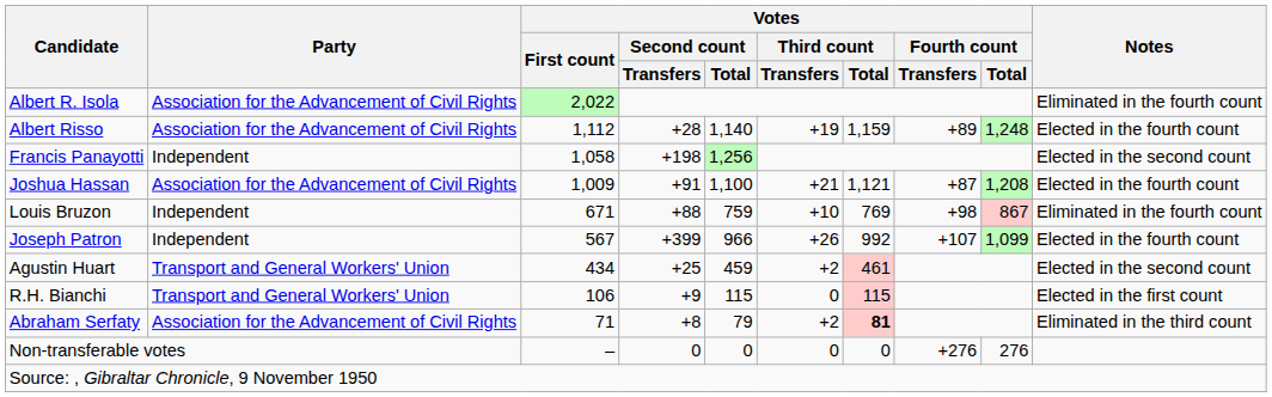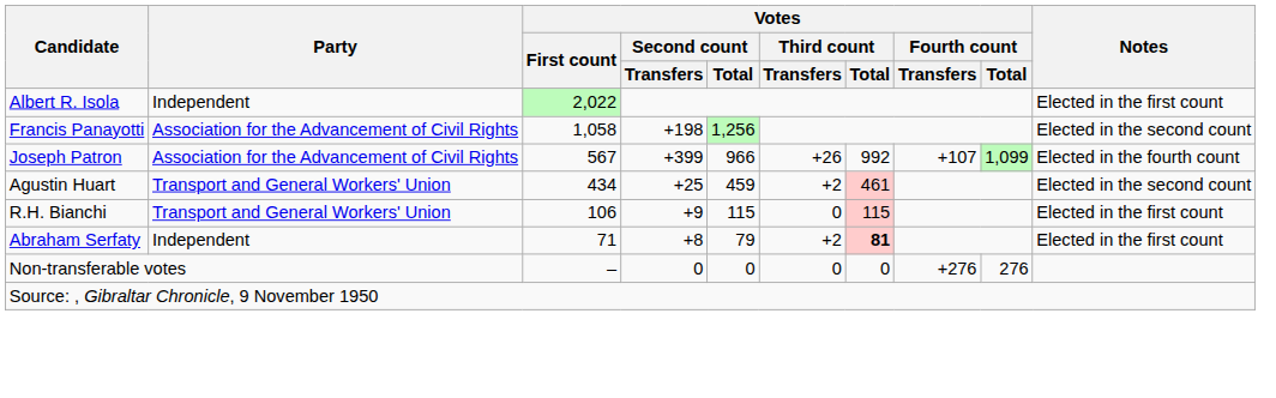 <table class="wikitable sortable" style=text-align:right>
 <tr>
 <th rowspan=3>Candidate</th>
 <th rowspan=3>Party</th>
 <th colspan=7>Votes</th>
 <th rowspan=3>Notes</th>
 </tr>
 <tr>
 <th rowspan=2>First count</th>
 <th colspan=2>Second count</th>
 <th colspan=2>Third count</th>
 <th colspan=2>Fourth count</th>
 </tr>
 <tr>
 <th>Transfers</th>
 <th>Total</th>
 <th>Transfers</th>
 <th>Total</th>
 <th>Transfers</th>
 <th>Total</th>
 </tr>
 <tr>
 <td align=left><a href='#'>Albert R. Isola</a></td>
-<td align=left><a href='#'>Association for the Advancement of Civil Rights</a></td>
+<td align=left>Independent</td>
 <td bgcolor=#bdfcbb>2,022</td>
 <td colspan=6></td>
-<td align=left>Eliminated in the fourth count</td>
-</tr>
-<tr>
-<td align=left><a href='#'>Albert Risso</a></td>
-<td align=left><a href='#'>Association for the Advancement of Civil Rights</a></td>
-<td>1,112</td>
-<td>+28</td>
-<td>1,140</td>
-<td>+19</td>
-<td>1,159</td>
-<td>+89</td>
-<td bgcolor=#bdfcbb>1,248</td>
-<td align=left>Elected in the fourth count</td>
+<td align=left>Elected in the first count</td>
 </tr>
 <tr>
 <td align=left><a href='#'>Francis Panayotti</a></td>
-<td align=left>Independent</td>
+<td align=left><a href='#'>Association for the Advancement of Civil Rights</a></td>
 <td>1,058</td>
 <td>+198</td>
 <td bgcolor=#bdfcbb>1,256</td>
 <td colspan=4></td>
 <td align=left>Elected in the second count</td>
 </tr>
 <tr>
-<td align=left><a href='#'>Joshua Hassan</a></td>
+<td align=left><a href='#'>Joseph Patron</a></td>
 <td align=left><a href='#'>Association for the Advancement of Civil Rights</a></td>
-<td>1,009</td>
-<td>+91</td>
-<td>1,100</td>
-<td>+21</td>
-<td>1,121</td>
-<td>+87</td>
-<td bgcolor=#bdfcbb>1,208</td>
-<td align=left>Elected in the fourth count</td>
-</tr>
-<tr>
-<td align=left>Louis Bruzon</td>
-<td align=left>Independent</td>
-<td>671</td>
-<td>+88</td>
-<td>759</td>
-<td>+10</td>
-<td>769</td>
-<td>+98</td>
-<td bgcolor=#fcc>867</td>
-<td align=left>Eliminated in the fourth count</td>
-</tr>
-<tr>
-<td align=left><a href='#'>Joseph Patron</a></td>
-<td align=left>Independent</td>
 <td>567</td>
 <td>+399</td>
 <td>966</td>
 <td>+26</td>
 <td>992</td>
 <td>+107</td>
 <td bgcolor=#bdfcbb>1,099</td>
 <td align=left>Elected in the fourth count</td>
 </tr>
 <tr>
 <td align=left>Agustin Huart</td>
 <td align=left><a href='#'>Transport and General Workers' Union</a></td>
 <td>434</td>
 <td>+25</td>
 <td>459</td>
 <td>+2</td>
 <td bgcolor=#fcc>461</td>
 <td colspan=2></td>
 <td align=left>Elected in the second count</td>
 </tr>
 <tr>
 <td align=left>R.H. Bianchi</td>
 <td align=left><a href='#'>Transport and General Workers' Union</a></td>
 <td>106</td>
 <td>+9</td>
 <td>115</td>
 <td>0</td>
 <td bgcolor=#fcc>115</td>
 <td colspan=2></td>
 <td align=left>Elected in the first count</td>
 </tr>
 <tr>
 <td align=left><a href='#'>Abraham Serfaty</a></td>
-<td align=left><a href='#'>Association for the Advancement of Civil Rights</a></td>
+<td align=left>Independent</td>
 <td>71</td>
 <td>+8</td>
 <td>79</td>
 <td>+2</td>
 <td bgcolor=#fcc><strong>81</strong></td>
 <td colspan=2></td>
-<td align=left>Eliminated in the third count</td>
+<td align=left>Elected in the first count</td>
 </tr>
 <tr class=sortbottom>
 <td align=left colspan=2>Non-transferable votes</td>
 <td>–</td>
 <td>0</td>
 <td>0</td>
 <td>0</td>
 <td>0</td>
 <td>+276</td>
 <td>276</td>
 <td></td>
 </tr>
 <tr class=sortbottom>
 <td align=left colspan=10>Source: , <em>Gibraltar Chronicle</em>, 9 November 1950</td>
 </tr>
 </table>
